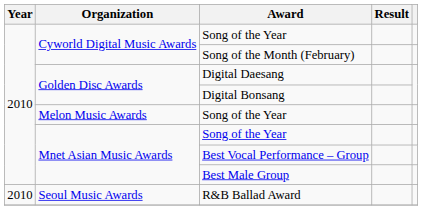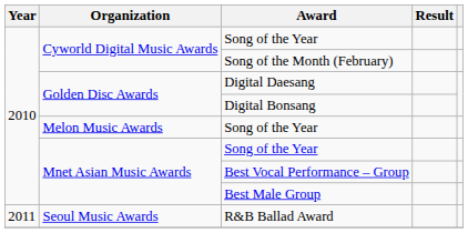 <table class="wikitable sortable plainrowheaders">
 <tr>
 <th scope="col">Year</th>
 <th scope="col">Organization</th>
 <th scope="col">Award</th>
 <th scope="col">Result</th>
 <th class="unsortable"></th>
 </tr>
 <tr>
 <td rowspan="8">2010</td>
 <td rowspan="2"><a href='#'>Cyworld Digital Music Awards</a></td>
 <td>Song of the Year</td>
 <td></td>
 <td align="center"></td>
 </tr>
 <tr>
 <td>Song of the Month (February)</td>
 <td></td>
 <td align="center"></td>
 </tr>
 <tr>
 <td rowspan="2"><a href='#'>Golden Disc Awards</a></td>
 <td>Digital Daesang</td>
 <td></td>
 <td align="center" rowspan="2"></td>
 </tr>
 <tr>
 <td>Digital Bonsang</td>
 <td></td>
 </tr>
 <tr>
 <td><a href='#'>Melon Music Awards</a></td>
 <td>Song of the Year</td>
 <td></td>
 <td align="center"></td>
 </tr>
 <tr>
 <td rowspan="3"><a href='#'>Mnet Asian Music Awards</a></td>
 <td><a href='#'>Song of the Year</a></td>
 <td></td>
 <td align="center"></td>
 </tr>
 <tr>
 <td><a href='#'>Best Vocal Performance – Group</a></td>
 <td></td>
 <td align="center"></td>
 </tr>
 <tr>
 <td><a href='#'>Best Male Group</a></td>
 <td></td>
 <td align="center"></td>
 </tr>
 <tr>
-<td>2010</td>
+<td>2011</td>
 <td><a href='#'>Seoul Music Awards</a></td>
 <td>R&B Ballad Award</td>
 <td></td>
 <td align="center"></td>
 </tr>
 <tr>
 </tr>
 </table>
